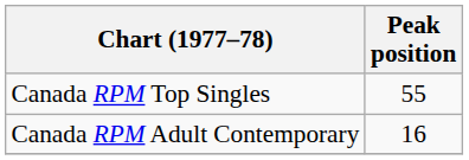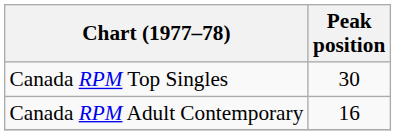 <table class="wikitable sortable">
 <tr>
 <th align="left">Chart (1977–78)</th>
 <th align="left">Peak<br>position</th>
 </tr>
 <tr>
 <td>Canada <em><a href='#'>RPM</a></em> Top Singles</td>
-<td style="text-align:center;">55</td>
+<td style="text-align:center;">30</td>
 </tr>
 <tr>
 <td>Canada <em><a href='#'>RPM</a></em> Adult Contemporary</td>
 <td style="text-align:center;">16</td>
 </tr>
 <tr>
 </tr>
 </table>
